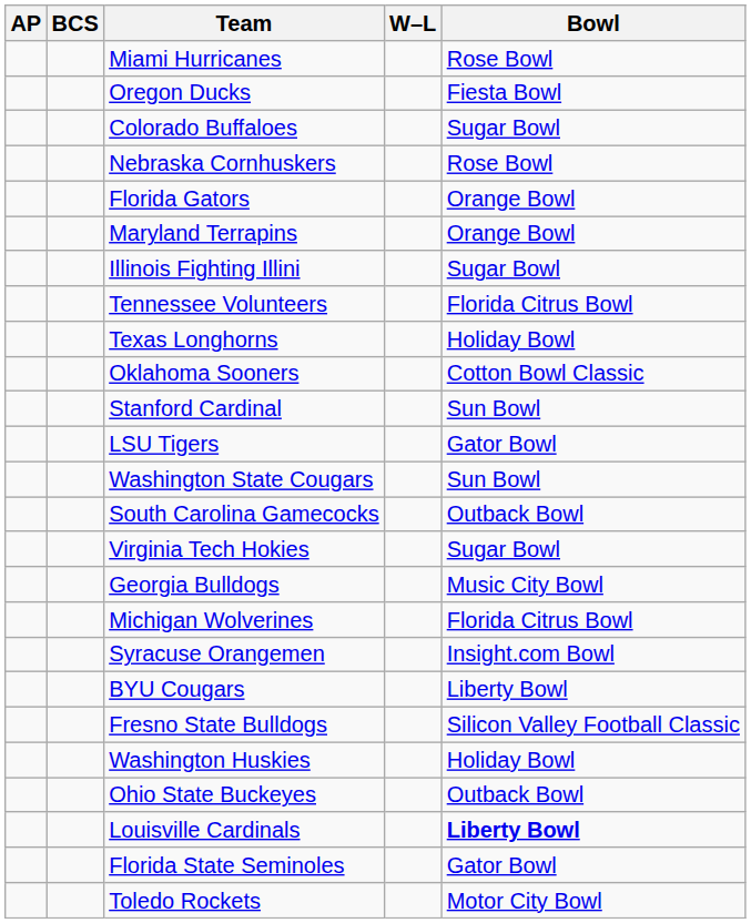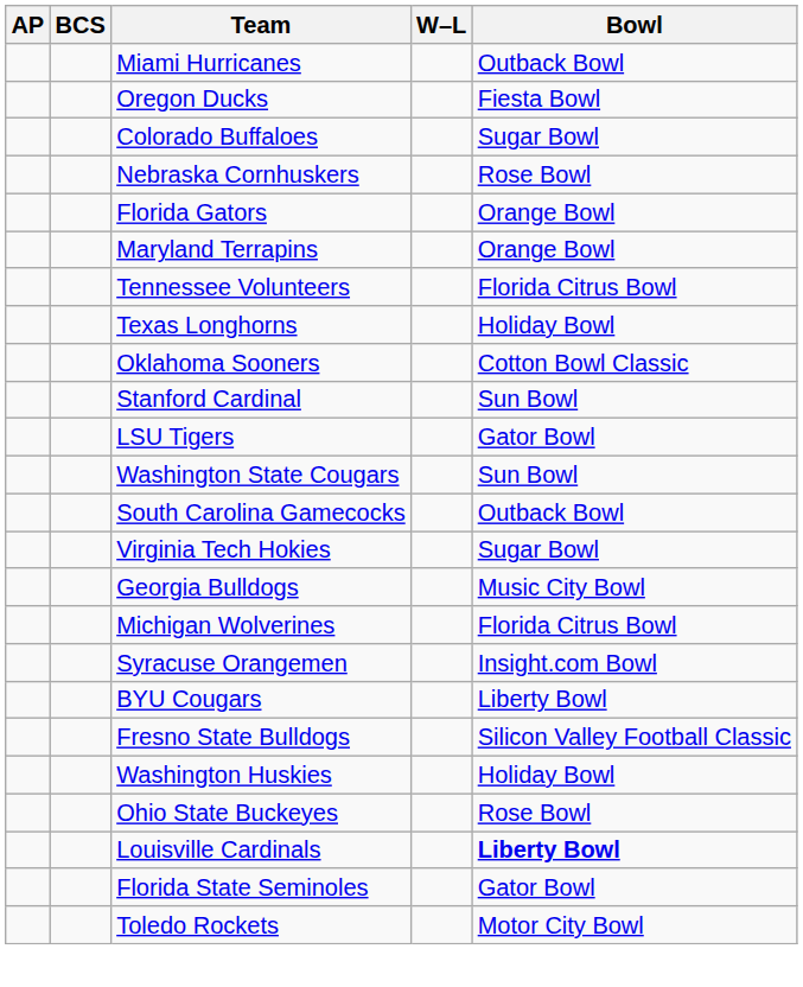 <table class="wikitable" style="font-size:90%;">
 <tr>
 <th>AP</th>
 <th>BCS</th>
 <th>Team</th>
 <th>W–L</th>
 <th>Bowl</th>
 </tr>
 <tr>
 <td></td>
 <td></td>
 <td><a href='#'>Miami Hurricanes</a></td>
 <td></td>
-<td><a href='#'>Rose Bowl</a> </td>
+<td><a href='#'>Outback Bowl</a></td>
 </tr>
 <tr>
 <td></td>
 <td></td>
 <td><a href='#'>Oregon Ducks</a></td>
 <td></td>
 <td><a href='#'>Fiesta Bowl</a> </td>
 </tr>
 <tr>
 <td></td>
 <td></td>
 <td><a href='#'>Colorado Buffaloes</a></td>
 <td></td>
 <td><a href='#'>Sugar Bowl</a> </td>
 </tr>
 <tr>
 <td></td>
 <td></td>
 <td><a href='#'>Nebraska Cornhuskers</a></td>
 <td></td>
 <td><a href='#'>Rose Bowl</a> </td>
 </tr>
 <tr>
 <td></td>
 <td></td>
 <td><a href='#'>Florida Gators</a></td>
 <td></td>
 <td><a href='#'>Orange Bowl</a> </td>
 </tr>
 <tr>
 <td></td>
 <td></td>
 <td><a href='#'>Maryland Terrapins</a></td>
 <td></td>
 <td><a href='#'>Orange Bowl</a> </td>
-</tr>
-<tr>
-<td></td>
-<td></td>
-<td><a href='#'>Illinois Fighting Illini</a></td>
-<td></td>
-<td><a href='#'>Sugar Bowl</a> </td>
 </tr>
 <tr>
 <td></td>
 <td></td>
 <td><a href='#'>Tennessee Volunteers</a></td>
 <td></td>
 <td><a href='#'>Florida Citrus Bowl</a></td>
 </tr>
 <tr>
 <td></td>
 <td></td>
 <td><a href='#'>Texas Longhorns</a></td>
 <td></td>
 <td><a href='#'>Holiday Bowl</a></td>
 </tr>
 <tr>
 <td></td>
 <td></td>
 <td><a href='#'>Oklahoma Sooners</a></td>
 <td></td>
 <td><a href='#'>Cotton Bowl Classic</a></td>
 </tr>
 <tr>
 <td></td>
 <td></td>
 <td><a href='#'>Stanford Cardinal</a></td>
 <td></td>
 <td><a href='#'>Sun Bowl</a></td>
 </tr>
 <tr>
 <td></td>
 <td></td>
 <td><a href='#'>LSU Tigers</a></td>
 <td></td>
 <td><a href='#'>Gator Bowl</a></td>
 </tr>
 <tr>
 <td></td>
 <td></td>
 <td><a href='#'>Washington State Cougars</a></td>
 <td></td>
 <td><a href='#'>Sun Bowl</a></td>
 </tr>
 <tr>
 <td></td>
 <td></td>
 <td><a href='#'>South Carolina Gamecocks</a></td>
 <td></td>
 <td><a href='#'>Outback Bowl</a></td>
 </tr>
 <tr>
 <td></td>
 <td></td>
 <td><a href='#'>Virginia Tech Hokies</a></td>
 <td></td>
 <td><a href='#'>Sugar Bowl</a> </td>
 </tr>
 <tr>
 <td></td>
 <td></td>
 <td><a href='#'>Georgia Bulldogs</a></td>
 <td></td>
 <td><a href='#'>Music City Bowl</a></td>
 </tr>
 <tr>
 <td></td>
 <td></td>
 <td><a href='#'>Michigan Wolverines</a></td>
 <td></td>
 <td><a href='#'>Florida Citrus Bowl</a></td>
 </tr>
 <tr>
 <td></td>
 <td></td>
 <td><a href='#'>Syracuse Orangemen</a></td>
 <td></td>
 <td><a href='#'>Insight.com Bowl</a></td>
 </tr>
 <tr>
 <td></td>
 <td></td>
 <td><a href='#'>BYU Cougars</a></td>
 <td></td>
 <td><a href='#'>Liberty Bowl</a></td>
 </tr>
 <tr>
 <td></td>
 <td></td>
 <td><a href='#'>Fresno State Bulldogs</a></td>
 <td></td>
 <td><a href='#'>Silicon Valley Football Classic</a></td>
 </tr>
 <tr>
 <td></td>
 <td></td>
 <td><a href='#'>Washington Huskies</a></td>
 <td></td>
 <td><a href='#'>Holiday Bowl</a></td>
 </tr>
 <tr>
 <td></td>
 <td></td>
 <td><a href='#'>Ohio State Buckeyes</a></td>
 <td></td>
-<td><a href='#'>Outback Bowl</a></td>
+<td><a href='#'>Rose Bowl</a> </td>
 </tr>
 <tr>
 <td></td>
 <td></td>
 <td><a href='#'>Louisville Cardinals</a></td>
 <td></td>
 <td><strong><a href='#'>Liberty Bowl</a></strong></td>
 </tr>
 <tr>
 <td></td>
 <td></td>
 <td><a href='#'>Florida State Seminoles</a></td>
 <td></td>
 <td><a href='#'>Gator Bowl</a></td>
 </tr>
 <tr>
 <td></td>
 <td></td>
 <td><a href='#'>Toledo Rockets</a></td>
 <td></td>
 <td><a href='#'>Motor City Bowl</a></td>
 </tr>
 </table>
